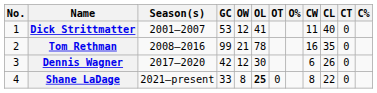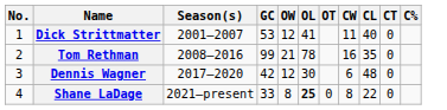 <table class="wikitable sortable plainrowheaders" style="text-align:center">
 <tr>
 <th scope="col" class="unsortable">No.</th>
 <th scope="col">Name</th>
 <th scope="col">Season(s)</th>
 <th scope="col">GC</th>
 <th scope="col">OW</th>
 <th scope="col">OL</th>
 <th scope="col">OT</th>
-<th scope="col">O%</th>
 <th scope="col">CW</th>
 <th scope="col">CL</th>
 <th scope="col">CT</th>
 <th scope="col">C%</th>
 </tr>
 <tr>
 <td>1</td>
 <th scope="row"><a href='#'>Dick Strittmatter</a></th>
 <td>2001–2007</td>
 <td>53</td>
 <td>12</td>
 <td>41</td>
-<td></td>
 <td></td>
 <td>11</td>
 <td>40</td>
 <td>0</td>
 <td></td>
 </tr>
 <tr>
 <td>2</td>
 <th scope="row"><a href='#'>Tom Rethman</a></th>
 <td>2008–2016</td>
 <td>99</td>
 <td>21</td>
 <td>78</td>
 <td></td>
-<td></td>
 <td>16</td>
 <td>35</td>
 <td>0</td>
 <td></td>
 </tr>
 <tr>
 <td>3</td>
 <th scope="row"><a href='#'>Dennis Wagner</a></th>
 <td>2017–2020</td>
 <td>42</td>
 <td>12</td>
 <td>30</td>
 <td></td>
-<td></td>
 <td>6</td>
-<td>26</td>
+<td>48</td>
 <td>0</td>
 <td></td>
 </tr>
 <tr>
 <td>4</td>
 <th scope="row"><a href='#'>Shane LaDage</a></th>
 <td>2021–present</td>
 <td>33</td>
 <td>8</td>
 <td><strong>25</strong></td>
 <td>0</td>
-<td></td>
 <td>8</td>
 <td>22</td>
 <td>0</td>
 <td></td>
 </tr>
 </table>
